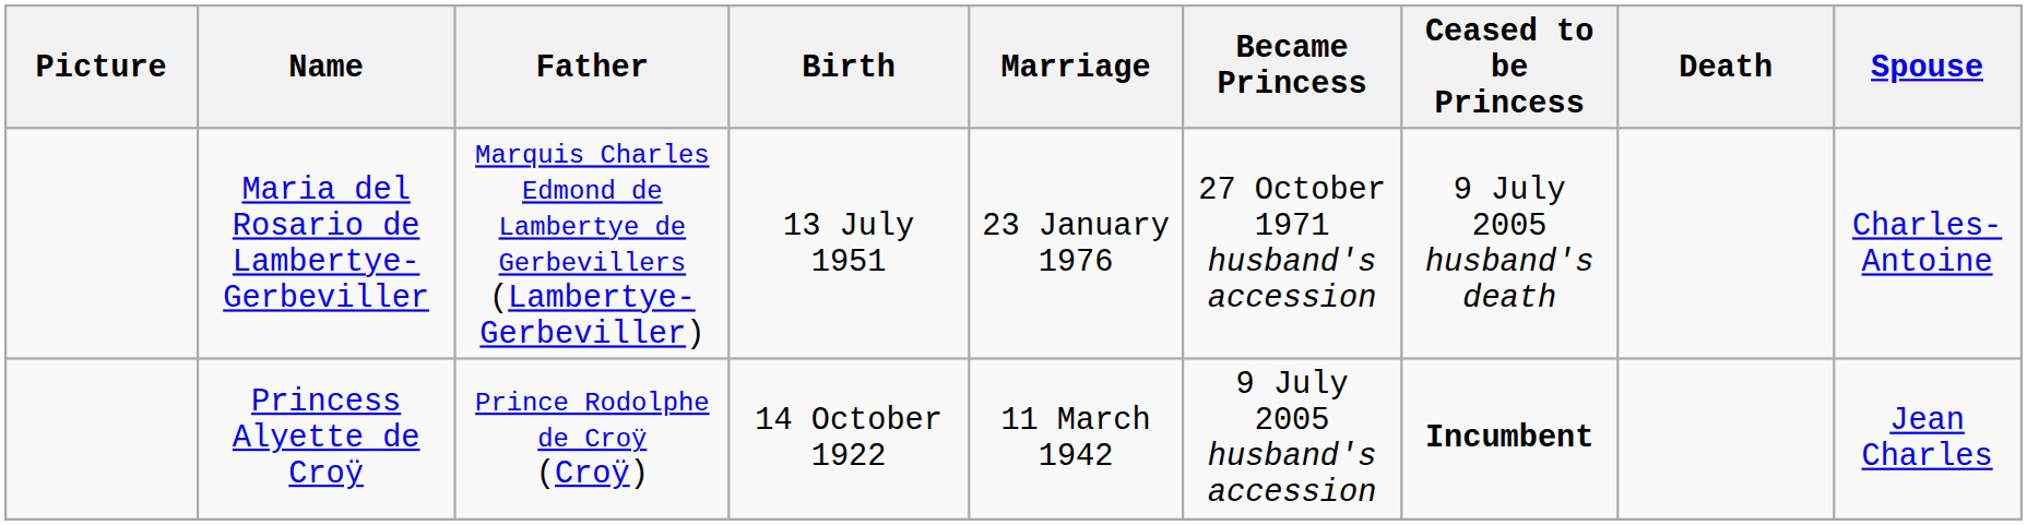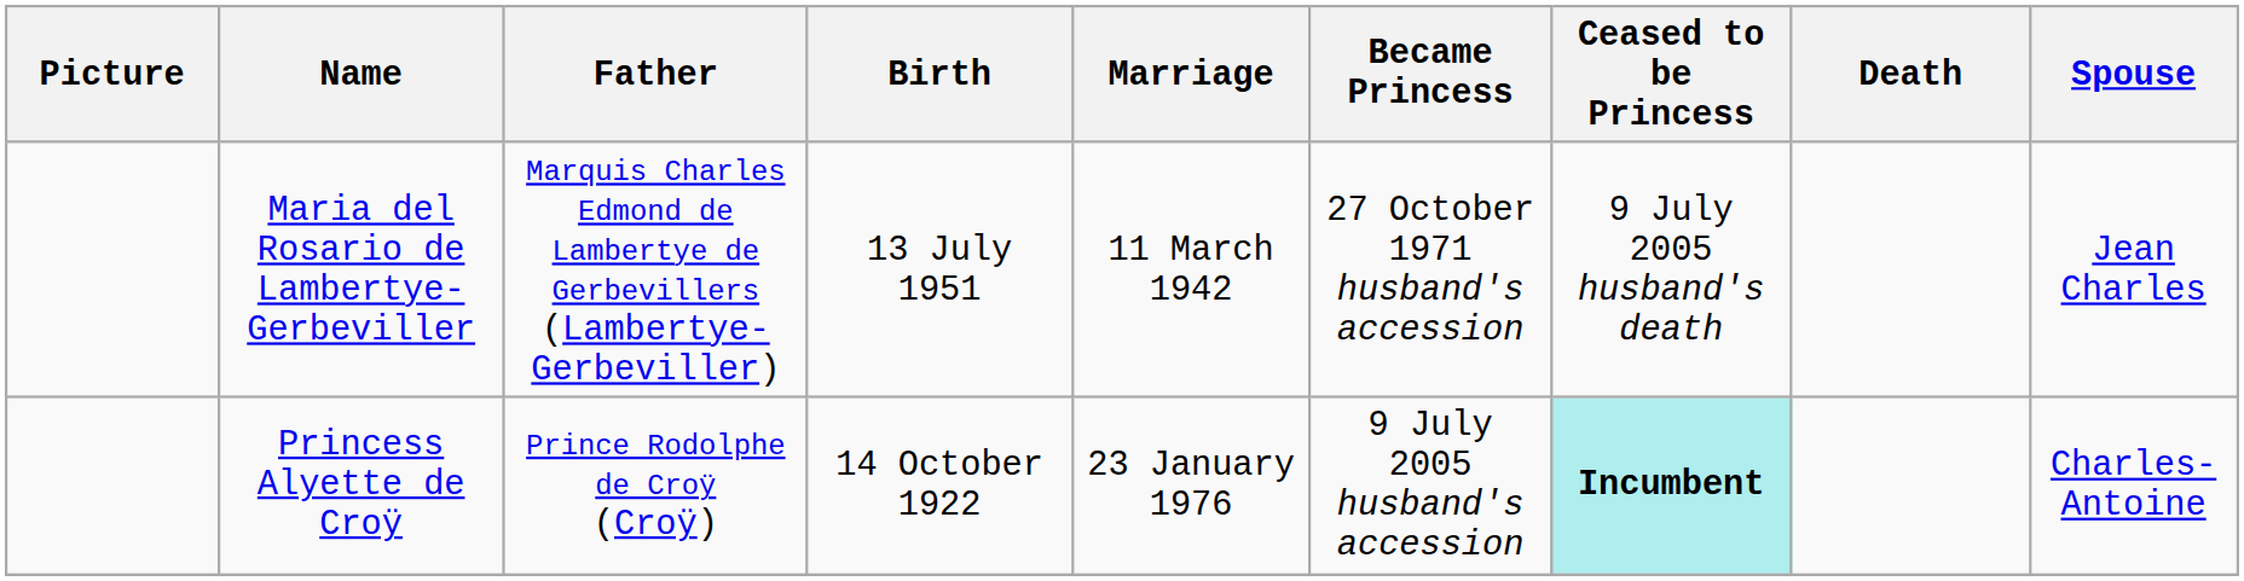 <table width=95% class="wikitable">
 <tr>
 <th width = "8%">Picture</th>
 <th width = "10%">Name</th>
 <th width = "9%">Father</th>
 <th width = "10%">Birth</th>
 <th width = "9%">Marriage</th>
 <th width = "9%">Became Princess</th>
 <th width = "9%">Ceased to be Princess</th>
 <th width = "9%">Death</th>
 <th width = "6%"><a href='#'>Spouse</a></th>
 </tr>
 <tr>
 <td align="center"></td>
 <td align="center"><a href='#'>Maria del Rosario de Lambertye-Gerbeviller</a></td>
 <td align="center"><small><a href='#'>Marquis Charles Edmond de Lambertye de Gerbevillers</a></small><br>(<a href='#'>Lambertye-Gerbeviller</a>)</td>
 <td align="center">13 July 1951</td>
-<td align="center">23 January 1976</td>
+<td align="center">11 March 1942</td>
 <td align="center">27 October 1971<br><em>husband's accession</em></td>
 <td align="center">9 July 2005<br><em>husband's death</em></td>
 <td align="center"></td>
-<td align="center"><a href='#'>Charles-Antoine</a></td>
+<td align="center"><a href='#'>Jean Charles</a></td>
 </tr>
 <tr>
 <td align="center"></td>
 <td align="center"><a href='#'>Princess Alyette de Croÿ</a></td>
 <td align="center"><small><a href='#'>Prince Rodolphe de Croÿ</a></small><br>(<a href='#'>Croÿ</a>)</td>
 <td align="center">14 October 1922</td>
-<td align="center">11 March 1942</td>
+<td align="center">23 January 1976</td>
 <td align="center">9 July 2005<br><em>husband's accession</em></td>
-<td align="center"><strong>Incumbent</strong></td>
+<td align="center" style="background: paleturquoise;"><strong>Incumbent</strong></td>
 <td align="center"></td>
-<td align="center"><a href='#'>Jean Charles</a></td>
+<td align="center"><a href='#'>Charles-Antoine</a></td>
 </tr>
 <tr>
 </tr>
 </table>
